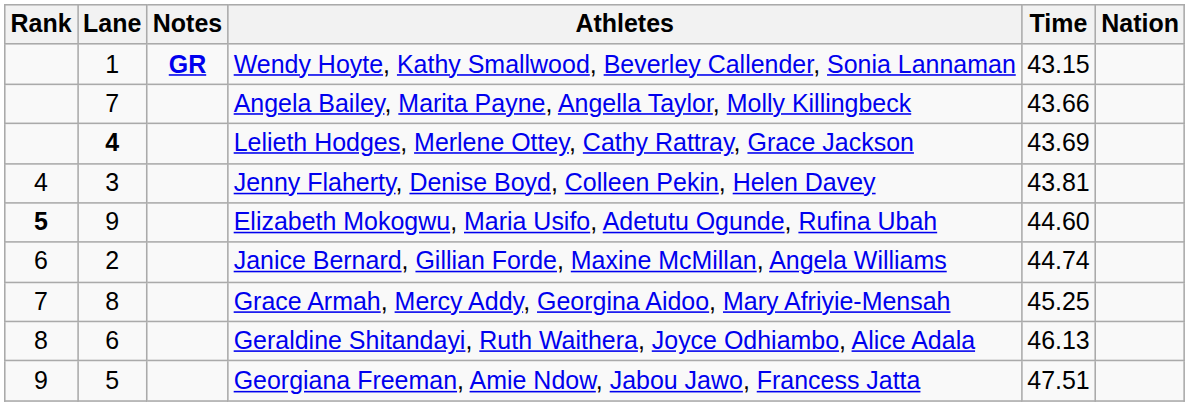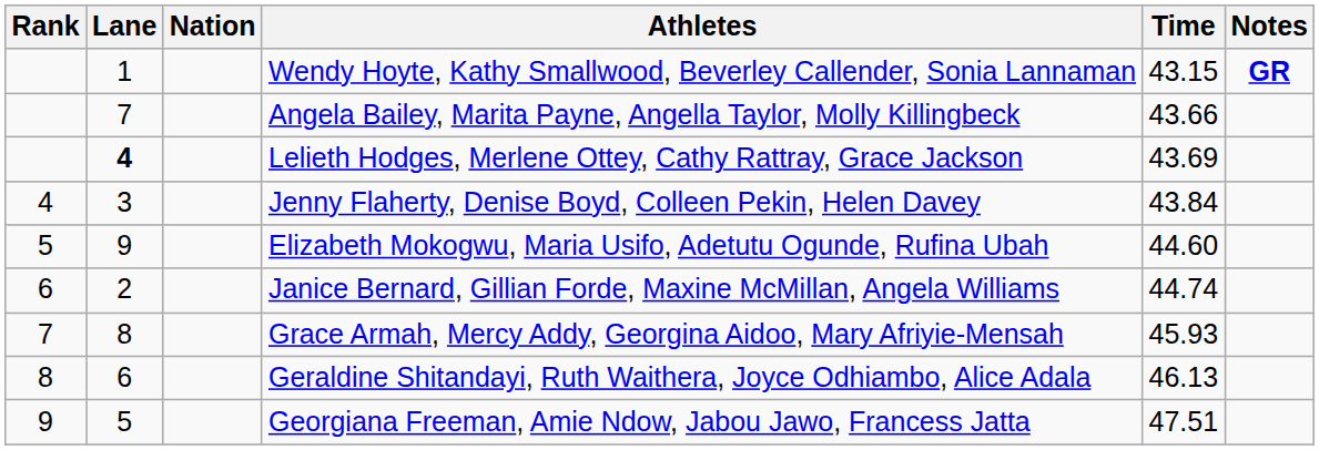 <table class="wikitable sortable" style="text-align:center">
 <tr>
 <th>Rank</th>
 <th>Lane</th>
-<th>Notes</th>
+<th>Nation</th>
 <th>Athletes</th>
 <th>Time</th>
-<th>Nation</th>
+<th>Notes</th>
 </tr>
 <tr>
 <td></td>
 <td>1</td>
-<td><strong><a href='#'>GR</a></strong></td>
+<td align=left></td>
 <td align=left><a href='#'>Wendy Hoyte</a>, <a href='#'>Kathy Smallwood</a>, <a href='#'>Beverley Callender</a>, <a href='#'>Sonia Lannaman</a></td>
 <td>43.15</td>
-<td align=left></td>
+<td><strong><a href='#'>GR</a></strong></td>
 </tr>
 <tr>
 <td></td>
 <td>7</td>
-<td></td>
+<td align=left></td>
 <td align=left><a href='#'>Angela Bailey</a>, <a href='#'>Marita Payne</a>, <a href='#'>Angella Taylor</a>, <a href='#'>Molly Killingbeck</a></td>
 <td>43.66</td>
-<td align=left></td>
+<td></td>
 </tr>
 <tr>
 <td></td>
 <td><strong>4</strong></td>
-<td></td>
+<td align=left></td>
 <td align=left><a href='#'>Lelieth Hodges</a>, <a href='#'>Merlene Ottey</a>, <a href='#'>Cathy Rattray</a>, <a href='#'>Grace Jackson</a></td>
 <td>43.69</td>
-<td align=left></td>
+<td></td>
 </tr>
 <tr>
 <td>4</td>
 <td>3</td>
+<td align=left></td>
+<td align=left><a href='#'>Jenny Flaherty</a>, <a href='#'>Denise Boyd</a>, <a href='#'>Colleen Pekin</a>, <a href='#'>Helen Davey</a></td>
+<td>43.84</td>
 <td></td>
-<td align=left><a href='#'>Jenny Flaherty</a>, <a href='#'>Denise Boyd</a>, <a href='#'>Colleen Pekin</a>, <a href='#'>Helen Davey</a></td>
-<td>43.81</td>
-<td align=left></td>
 </tr>
 <tr>
-<td><strong>5</strong></td>
+<td>5</td>
 <td>9</td>
-<td></td>
+<td align=left></td>
 <td align=left><a href='#'>Elizabeth Mokogwu</a>, <a href='#'>Maria Usifo</a>, <a href='#'>Adetutu Ogunde</a>, <a href='#'>Rufina Ubah</a></td>
 <td>44.60</td>
-<td align=left></td>
+<td></td>
 </tr>
 <tr>
 <td>6</td>
 <td>2</td>
-<td></td>
+<td align=left></td>
 <td align=left><a href='#'>Janice Bernard</a>, <a href='#'>Gillian Forde</a>, <a href='#'>Maxine McMillan</a>, <a href='#'>Angela Williams</a></td>
 <td>44.74</td>
-<td align=left></td>
+<td></td>
 </tr>
 <tr>
 <td>7</td>
 <td>8</td>
+<td align=left></td>
+<td align=left><a href='#'>Grace Armah</a>, <a href='#'>Mercy Addy</a>, <a href='#'>Georgina Aidoo</a>, <a href='#'>Mary Afriyie-Mensah</a></td>
+<td>45.93</td>
 <td></td>
-<td align=left><a href='#'>Grace Armah</a>, <a href='#'>Mercy Addy</a>, <a href='#'>Georgina Aidoo</a>, <a href='#'>Mary Afriyie-Mensah</a></td>
-<td>45.25</td>
-<td align=left></td>
 </tr>
 <tr>
 <td>8</td>
 <td>6</td>
-<td></td>
+<td align=left></td>
 <td align=left><a href='#'>Geraldine Shitandayi</a>, <a href='#'>Ruth Waithera</a>, <a href='#'>Joyce Odhiambo</a>, <a href='#'>Alice Adala</a></td>
 <td>46.13</td>
-<td align=left></td>
+<td></td>
 </tr>
 <tr>
 <td>9</td>
 <td>5</td>
-<td></td>
+<td align=left></td>
 <td align=left><a href='#'>Georgiana Freeman</a>, <a href='#'>Amie Ndow</a>, <a href='#'>Jabou Jawo</a>, <a href='#'>Francess Jatta</a></td>
 <td>47.51</td>
-<td align=left></td>
+<td></td>
 </tr>
 </table>
